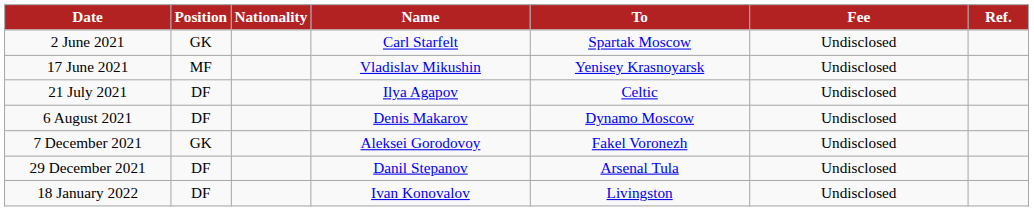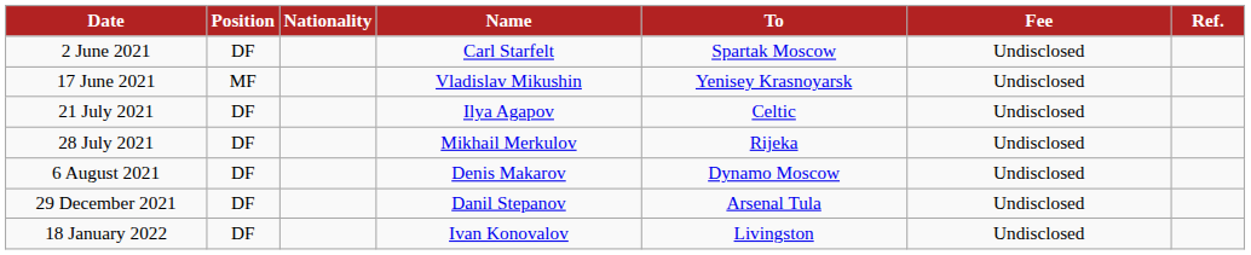 <table class="wikitable"  style="text-align:center; font-size:90%; ">
 <tr>
 <th style="background:#B22222; color:white; width:150px;">Date</th>
 <th style="background:#B22222; color:white; width:50px;">Position</th>
 <th style="background:#B22222; color:white; width:50px;">Nationality</th>
 <th style="background:#B22222; color:white; width:200px;">Name</th>
 <th style="background:#B22222; color:white; width:200px;">To</th>
 <th style="background:#B22222; color:white; width:200px;">Fee</th>
 <th style="background:#B22222; color:white; width:50px;">Ref.</th>
 </tr>
 <tr>
 <td>2 June 2021</td>
-<td>GK</td>
+<td>DF</td>
 <td></td>
 <td><a href='#'>Carl Starfelt</a></td>
 <td><a href='#'>Spartak Moscow</a></td>
 <td>Undisclosed</td>
 <td></td>
 </tr>
 <tr>
 <td>17 June 2021</td>
 <td>MF</td>
 <td></td>
 <td><a href='#'>Vladislav Mikushin</a></td>
 <td><a href='#'>Yenisey Krasnoyarsk</a></td>
 <td>Undisclosed</td>
 <td></td>
 </tr>
 <tr>
 <td>21 July 2021</td>
 <td>DF</td>
 <td></td>
 <td><a href='#'>Ilya Agapov</a></td>
 <td><a href='#'>Celtic</a></td>
 <td>Undisclosed</td>
 <td></td>
 </tr>
 <tr>
+<td>28 July 2021</td>
+<td>DF</td>
+<td></td>
+<td><a href='#'>Mikhail Merkulov</a></td>
+<td><a href='#'>Rijeka</a></td>
+<td>Undisclosed</td>
+<td></td>
+</tr>
+<tr>
 <td>6 August 2021</td>
 <td>DF</td>
 <td></td>
 <td><a href='#'>Denis Makarov</a></td>
 <td><a href='#'>Dynamo Moscow</a></td>
-<td>Undisclosed</td>
-<td></td>
-</tr>
-<tr>
-<td>7 December 2021</td>
-<td>GK</td>
-<td></td>
-<td><a href='#'>Aleksei Gorodovoy</a></td>
-<td><a href='#'>Fakel Voronezh</a></td>
 <td>Undisclosed</td>
 <td></td>
 </tr>
 <tr>
 <td>29 December 2021</td>
 <td>DF</td>
 <td></td>
 <td><a href='#'>Danil Stepanov</a></td>
 <td><a href='#'>Arsenal Tula</a></td>
 <td>Undisclosed</td>
 <td></td>
 </tr>
 <tr>
 <td>18 January 2022</td>
 <td>DF</td>
 <td></td>
 <td><a href='#'>Ivan Konovalov</a></td>
 <td><a href='#'>Livingston</a></td>
 <td>Undisclosed</td>
 <td></td>
 </tr>
 </table>
